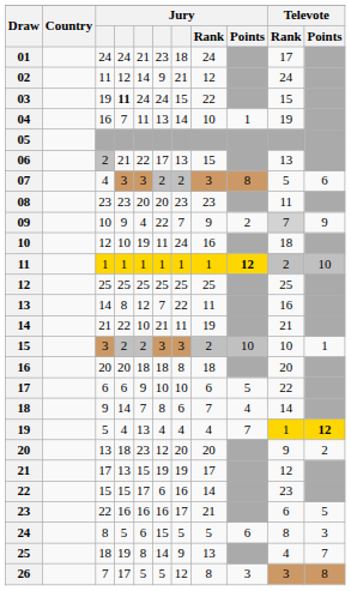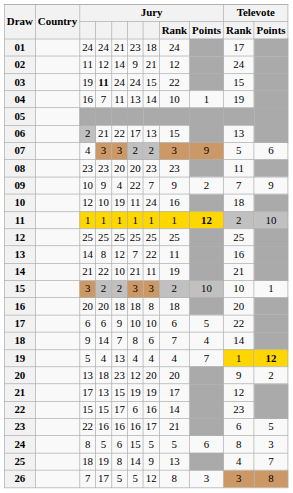 <table class="sortable wikitable collapsible plainrowheaders" style="text-align:center;">
 <tr>
 </tr>
 <tr>
 <th scope="col" rowspan="2">Draw</th>
 <th scope="col" rowspan="2">Country</th>
 <th scope="col" colspan="7">Jury</th>
 <th scope="col" colspan="2">Televote</th>
 </tr>
 <tr>
 <th scope="col"><small></small></th>
 <th scope="col"><small></small></th>
 <th scope="col"><small></small></th>
 <th scope="col"><small></small></th>
 <th scope="col"><small></small></th>
 <th scope="col">Rank</th>
 <th scope="col">Points</th>
 <th scope="col">Rank</th>
 <th scope="col">Points</th>
 </tr>
 <tr>
 <th scope="row" style="text-align:center;">01</th>
 <td style="text-align:left;"></td>
 <td>24</td>
 <td>24</td>
 <td>21</td>
 <td>23</td>
 <td>18</td>
 <td>24</td>
 <td style="background:#AAAAAA;"></td>
 <td>17</td>
 <td style="background:#AAAAAA;"></td>
 </tr>
 <tr>
 <th scope="row" style="text-align:center;">02</th>
 <td style="text-align:left;"></td>
 <td>11</td>
 <td>12</td>
 <td>14</td>
 <td>9</td>
 <td>21</td>
 <td>12</td>
 <td style="background:#AAAAAA;"></td>
 <td>24</td>
 <td style="background:#AAAAAA;"></td>
 </tr>
 <tr>
 <th scope="row" style="text-align:center;">03</th>
 <td style="text-align:left;"></td>
 <td>19</td>
 <td><strong>11</strong></td>
 <td>24</td>
 <td>24</td>
 <td>15</td>
 <td>22</td>
 <td style="background:#AAAAAA;"></td>
 <td>15</td>
 <td style="background:#AAAAAA;"></td>
 </tr>
 <tr>
 <th scope="row" style="text-align:center;">04</th>
 <td style="text-align:left;"></td>
 <td>16</td>
 <td>7</td>
 <td>11</td>
 <td>13</td>
 <td>14</td>
 <td>10</td>
 <td>1</td>
 <td>19</td>
 <td style="background:#AAAAAA;"></td>
 </tr>
 <tr class="sortbottom">
 <th scope="row" style="text-align:center;">05</th>
 <td style="text-align:left;"></td>
 <td style="background:#AAAAAA;"></td>
 <td style="background:#AAAAAA;"></td>
 <td style="background:#AAAAAA;"></td>
 <td style="background:#AAAAAA;"></td>
 <td style="background:#AAAAAA;"></td>
 <td style="background:#AAAAAA;"></td>
 <td style="background:#AAAAAA;"></td>
 <td style="background:#AAAAAA;"></td>
 <td style="background:#AAAAAA;"></td>
 </tr>
 <tr>
 <th scope="row" style="text-align:center;">06</th>
 <td style="text-align:left;"></td>
 <td style="background:silver;">2</td>
 <td>21</td>
 <td>22</td>
 <td>17</td>
 <td>13</td>
 <td>15</td>
 <td style="background:#AAAAAA;"></td>
 <td>13</td>
 <td style="background:#AAAAAA;"></td>
 </tr>
 <tr>
 <th scope="row" style="text-align:center;">07</th>
 <td style="text-align:left;"></td>
 <td>4</td>
 <td style="background:#CC9966;">3</td>
 <td style="background:#CC9966;">3</td>
 <td style="background:silver;">2</td>
 <td style="background:silver;">2</td>
 <td style="background:#CC9966;">3</td>
-<td style="background:#CC9966;">8</td>
+<td style="background:#CC9966;">9</td>
 <td>5</td>
 <td>6</td>
 </tr>
 <tr>
 <th scope="row" style="text-align:center;">08</th>
 <td style="text-align:left;"></td>
 <td>23</td>
 <td>23</td>
 <td>20</td>
 <td>20</td>
 <td>23</td>
 <td>23</td>
 <td style="background:#AAAAAA;"></td>
 <td>11</td>
 <td style="background:#AAAAAA;"></td>
 </tr>
 <tr>
 <th scope="row" style="text-align:center;">09</th>
 <td style="text-align:left;"></td>
 <td>10</td>
 <td>9</td>
 <td>4</td>
 <td>22</td>
 <td>7</td>
 <td>9</td>
 <td>2</td>
-<td style="background: lightgrey;">7</td>
+<td>7</td>
 <td>9</td>
 </tr>
 <tr>
 <th scope="row" style="text-align:center;">10</th>
 <td style="text-align:left;"></td>
 <td>12</td>
 <td>10</td>
 <td>19</td>
 <td>11</td>
 <td>24</td>
 <td>16</td>
 <td style="background:#AAAAAA;"></td>
 <td>18</td>
 <td style="background:#AAAAAA;"></td>
 </tr>
 <tr>
 <th scope="row" style="text-align:center;">11</th>
 <td style="text-align:left;"></td>
 <td style="background:gold;">1</td>
 <td style="background:gold;">1</td>
 <td style="background:gold;">1</td>
 <td style="background:gold;">1</td>
 <td style="background:gold;">1</td>
 <td style="background:gold;">1</td>
 <td style="background:gold;"><strong>12</strong></td>
 <td style="background:silver;">2</td>
 <td style="background:silver;">10</td>
 </tr>
 <tr>
 <th scope="row" style="text-align:center;">12</th>
 <td style="text-align:left;"></td>
 <td>25</td>
 <td>25</td>
 <td>25</td>
 <td>25</td>
 <td>25</td>
 <td>25</td>
 <td style="background:#AAAAAA;"></td>
 <td>25</td>
 <td style="background:#AAAAAA;"></td>
 </tr>
 <tr>
 <th scope="row" style="text-align:center;">13</th>
 <td style="text-align:left;"></td>
 <td>14</td>
 <td>8</td>
 <td>12</td>
 <td>7</td>
 <td>22</td>
 <td>11</td>
 <td style="background:#AAAAAA;"></td>
 <td>16</td>
 <td style="background:#AAAAAA;"></td>
 </tr>
 <tr>
 <th scope="row" style="text-align:center;">14</th>
 <td style="text-align:left;"></td>
 <td>21</td>
 <td>22</td>
 <td>10</td>
 <td>21</td>
 <td>11</td>
 <td>19</td>
 <td style="background:#AAAAAA;"></td>
 <td>21</td>
 <td style="background:#AAAAAA;"></td>
 </tr>
 <tr>
 <th scope="row" style="text-align:center;">15</th>
 <td style="text-align:left;"></td>
 <td style="background:#CC9966;">3</td>
 <td style="background:silver;">2</td>
 <td style="background:silver;">2</td>
 <td style="background:#CC9966;">3</td>
 <td style="background:#CC9966;">3</td>
 <td style="background:silver;">2</td>
 <td style="background:silver;">10</td>
 <td>10</td>
 <td>1</td>
 </tr>
 <tr>
 <th scope="row" style="text-align:center;">16</th>
 <td style="text-align:left;"></td>
 <td>20</td>
 <td>20</td>
 <td>18</td>
 <td>18</td>
 <td>8</td>
 <td>18</td>
 <td style="background:#AAAAAA;"></td>
 <td>20</td>
 <td style="background:#AAAAAA;"></td>
 </tr>
 <tr>
 <th scope="row" style="text-align:center;">17</th>
 <td style="text-align:left;"></td>
 <td>6</td>
 <td>6</td>
 <td>9</td>
 <td>10</td>
 <td>10</td>
 <td>6</td>
 <td>5</td>
 <td>22</td>
 <td style="background:#AAAAAA;"></td>
 </tr>
 <tr>
 <th scope="row" style="text-align:center;">18</th>
 <td style="text-align:left;"></td>
 <td>9</td>
 <td>14</td>
 <td>7</td>
 <td>8</td>
 <td>6</td>
 <td>7</td>
 <td>4</td>
 <td>14</td>
 <td style="background:#AAAAAA;"></td>
 </tr>
 <tr>
 <th scope="row" style="text-align:center;">19</th>
 <td style="text-align:left;"></td>
 <td>5</td>
 <td>4</td>
 <td>13</td>
 <td>4</td>
 <td>4</td>
 <td>4</td>
 <td>7</td>
 <td style="background:gold;">1</td>
 <td style="background:gold;"><strong>12</strong></td>
 </tr>
 <tr>
 <th scope="row" style="text-align:center;">20</th>
 <td style="text-align:left;"></td>
 <td>13</td>
 <td>18</td>
 <td>23</td>
 <td>12</td>
 <td>20</td>
 <td>20</td>
 <td style="background:#AAAAAA;"></td>
 <td>9</td>
 <td>2</td>
 </tr>
 <tr>
 <th scope="row" style="text-align:center;">21</th>
 <td style="text-align:left;"></td>
 <td>17</td>
 <td>13</td>
 <td>15</td>
 <td>19</td>
 <td>19</td>
 <td>17</td>
 <td style="background:#AAAAAA;"></td>
 <td>12</td>
 <td style="background:#AAAAAA;"></td>
 </tr>
 <tr>
 <th scope="row" style="text-align:center;">22</th>
 <td style="text-align:left;"></td>
 <td>15</td>
 <td>15</td>
 <td>17</td>
 <td>6</td>
 <td>16</td>
 <td>14</td>
 <td style="background:#AAAAAA;"></td>
 <td>23</td>
 <td style="background:#AAAAAA;"></td>
 </tr>
 <tr>
 <th scope="row" style="text-align:center;">23</th>
 <td style="text-align:left;"></td>
 <td>22</td>
 <td>16</td>
 <td>16</td>
 <td>16</td>
 <td>17</td>
 <td>21</td>
 <td style="background:#AAAAAA;"></td>
 <td>6</td>
 <td>5</td>
 </tr>
 <tr>
 <th scope="row" style="text-align:center;">24</th>
 <td style="text-align:left;"></td>
 <td>8</td>
 <td>5</td>
 <td>6</td>
 <td>15</td>
 <td>5</td>
 <td>5</td>
 <td>6</td>
 <td>8</td>
 <td>3</td>
 </tr>
 <tr>
 <th scope="row" style="text-align:center;">25</th>
 <td style="text-align:left;"></td>
 <td>18</td>
 <td>19</td>
 <td>8</td>
 <td>14</td>
 <td>9</td>
 <td>13</td>
 <td style="background:#AAAAAA;"></td>
 <td>4</td>
 <td>7</td>
 </tr>
 <tr>
 <th scope="row" style="text-align:center;">26</th>
 <td style="text-align:left;"></td>
 <td>7</td>
 <td>17</td>
 <td>5</td>
 <td>5</td>
 <td>12</td>
 <td>8</td>
 <td>3</td>
 <td style="background:#CC9966;">3</td>
 <td style="background:#CC9966;">8</td>
 </tr>
 </table>
